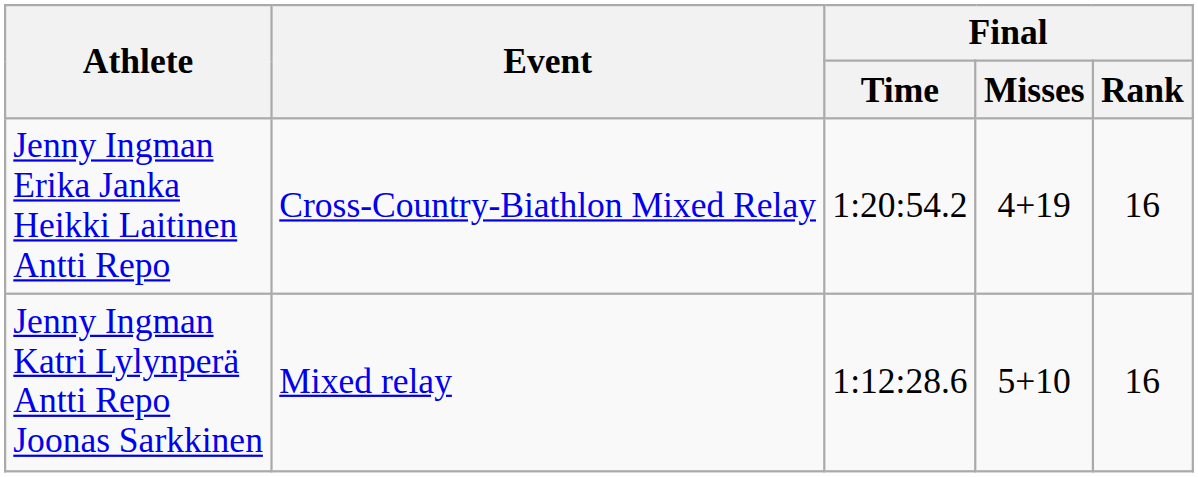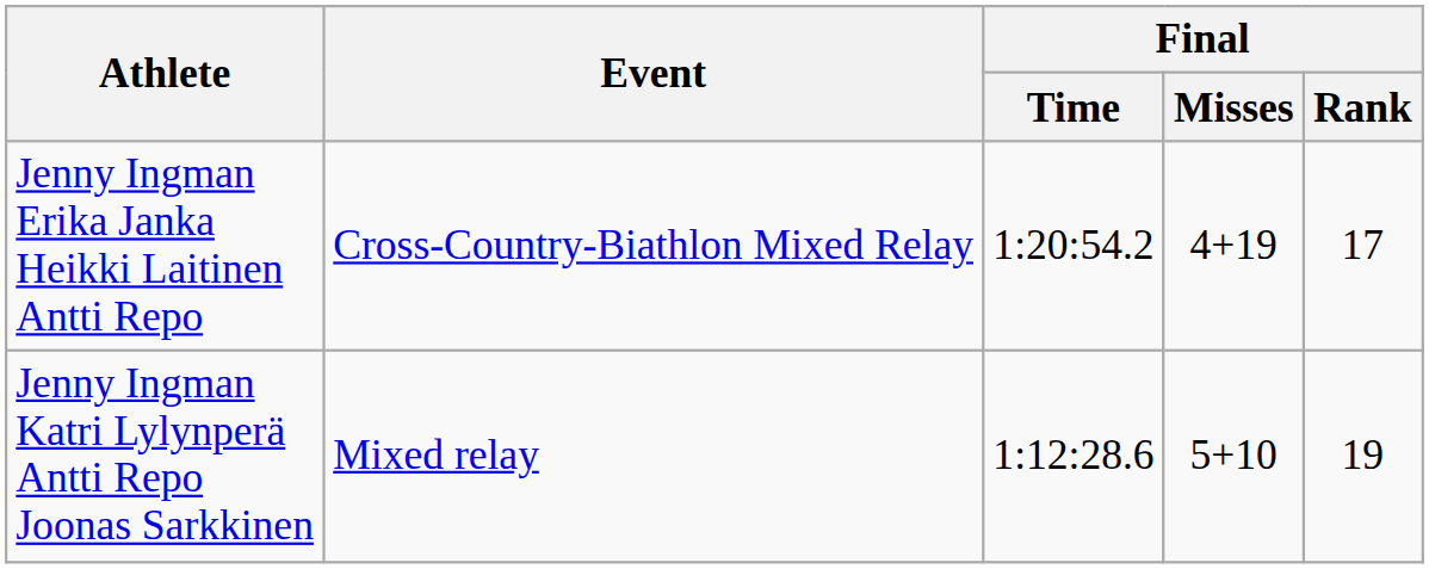 <table class="wikitable">
 <tr>
 <th rowspan="2">Athlete</th>
 <th rowspan="2">Event</th>
 <th colspan="3">Final</th>
 </tr>
 <tr>
 <th>Time</th>
 <th>Misses</th>
 <th>Rank</th>
 </tr>
 <tr>
 <td><a href='#'>Jenny Ingman</a><br><a href='#'>Erika Janka</a><br><a href='#'>Heikki Laitinen</a><br><a href='#'>Antti Repo</a></td>
 <td><a href='#'>Cross-Country-Biathlon Mixed Relay</a></td>
 <td align="center">1:20:54.2</td>
 <td align="center">4+19</td>
-<td align="center">16</td>
+<td align="center">17</td>
 </tr>
 <tr>
 <td><a href='#'>Jenny Ingman</a><br><a href='#'>Katri Lylynperä</a><br><a href='#'>Antti Repo</a><br><a href='#'>Joonas Sarkkinen</a></td>
 <td><a href='#'>Mixed relay</a></td>
 <td align="center">1:12:28.6</td>
 <td align="center">5+10</td>
-<td align="center">16</td>
+<td align="center">19</td>
 </tr>
 </table>
